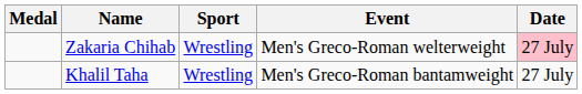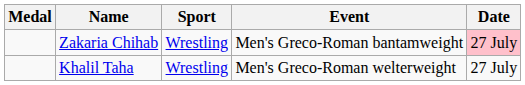 <table class="wikitable sortable">
 <tr>
 <th>Medal</th>
 <th>Name</th>
 <th>Sport</th>
 <th>Event</th>
 <th>Date</th>
 </tr>
 <tr>
 <td></td>
 <td><a href='#'>Zakaria Chihab</a></td>
 <td><a href='#'>Wrestling</a></td>
-<td>Men's Greco-Roman welterweight</td>
+<td>Men's Greco-Roman bantamweight</td>
 <td style="background: pink;">27 July</td>
 </tr>
 <tr>
 <td></td>
 <td><a href='#'>Khalil Taha</a></td>
 <td><a href='#'>Wrestling</a></td>
-<td>Men's Greco-Roman bantamweight</td>
+<td>Men's Greco-Roman welterweight</td>
 <td>27 July</td>
 </tr>
 </table>
